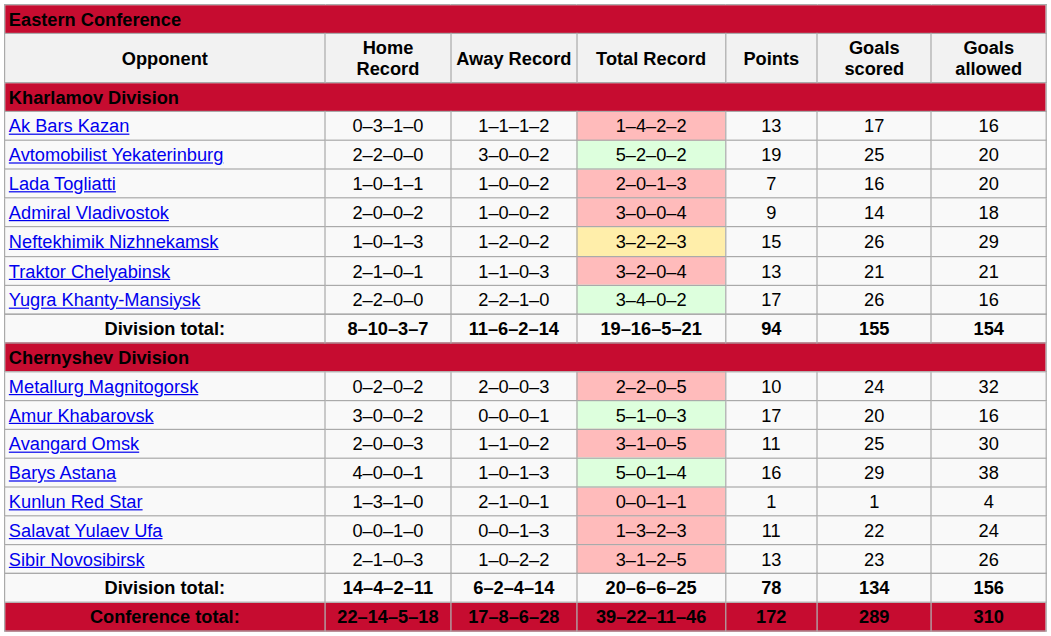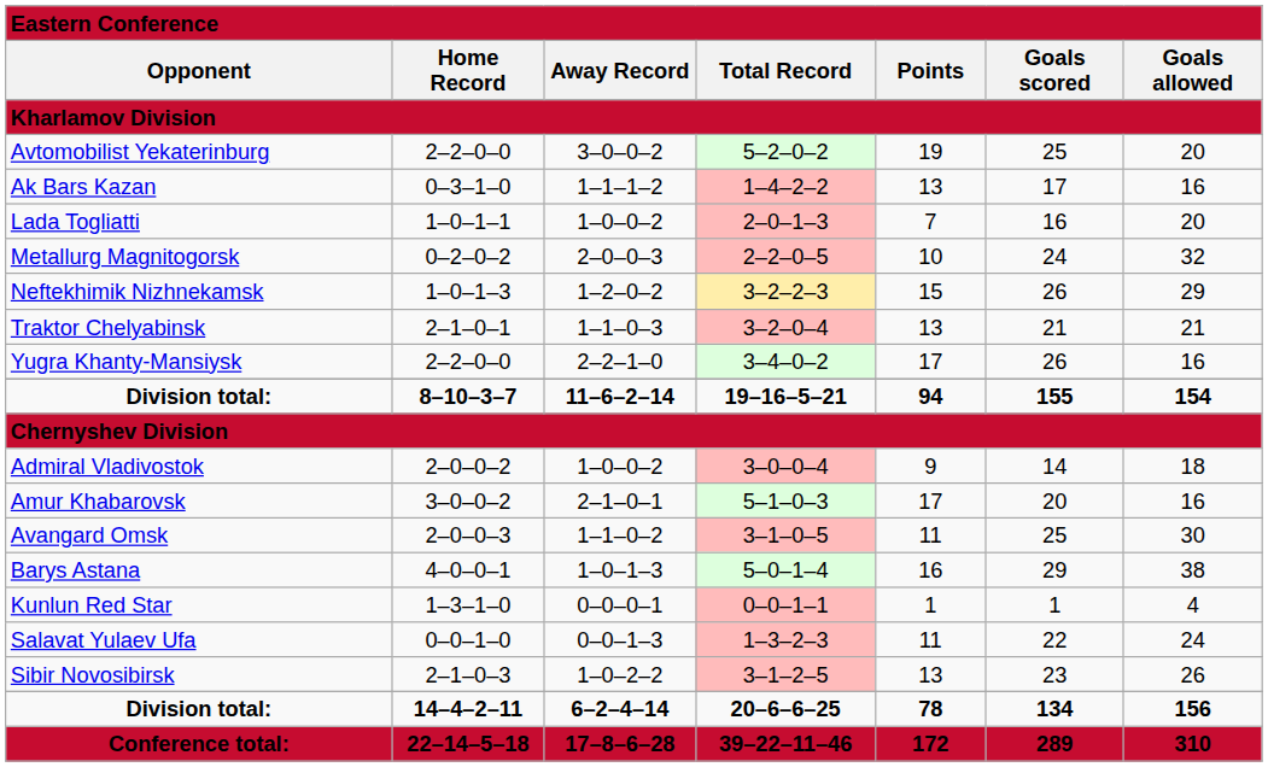 <table class="wikitable" style="font-size: 95%; text-align: center">
 <tr>
 <td colspan="7" style="text-align:left; background:#c60c30"><span> <strong>Eastern Conference</strong> </span></td>
 </tr>
 <tr>
 <th style="width: 28%">Opponent</th>
 <th style="width: 11%">Home Record</th>
 <th style="width: 11%">Away Record</th>
 <th style="width: 13%">Total Record</th>
 <th style="width: 8%">Points</th>
 <th style="width: 10%">Goals scored</th>
 <th style="width: 10%">Goals allowed</th>
 </tr>
 <tr>
 <td colspan="7" style="text-align:left; background:#c60c30"><span> <strong>Kharlamov Division</strong> </span></td>
 </tr>
 <tr>
+<td style="text-align:left"><a href='#'>Avtomobilist Yekaterinburg</a></td>
+<td>2–2–0–0</td>
+<td>3–0–0–2</td>
+<td bgcolor=ddffdd>5–2–0–2</td>
+<td>19</td>
+<td>25</td>
+<td>20</td>
+</tr>
+<tr>
 <td style="text-align:left"><a href='#'>Ak Bars Kazan</a></td>
 <td>0–3–1–0</td>
 <td>1–1–1–2</td>
 <td bgcolor=ffbbbb>1–4–2–2</td>
 <td>13</td>
 <td>17</td>
 <td>16</td>
-</tr>
-<tr>
-<td style="text-align:left"><a href='#'>Avtomobilist Yekaterinburg</a></td>
-<td>2–2–0–0</td>
-<td>3–0–0–2</td>
-<td bgcolor=ddffdd>5–2–0–2</td>
-<td>19</td>
-<td>25</td>
-<td>20</td>
 </tr>
 <tr>
 <td style="text-align:left"><a href='#'>Lada Togliatti</a></td>
 <td>1–0–1–1</td>
 <td>1–0–0–2</td>
 <td bgcolor=ffbbbb>2–0–1–3</td>
 <td>7</td>
 <td>16</td>
 <td>20</td>
 </tr>
 <tr>
-<td style="text-align:left"><a href='#'>Admiral Vladivostok</a></td>
-<td>2–0–0–2</td>
-<td>1–0–0–2</td>
-<td bgcolor=ffbbbb>3–0–0–4</td>
-<td>9</td>
-<td>14</td>
-<td>18</td>
+<td style="text-align:left"><a href='#'>Metallurg Magnitogorsk</a></td>
+<td>0–2–0–2</td>
+<td>2–0–0–3</td>
+<td bgcolor=ffbbbb>2–2–0–5</td>
+<td>10</td>
+<td>24</td>
+<td>32</td>
 </tr>
 <tr>
 <td style="text-align:left"><a href='#'>Neftekhimik Nizhnekamsk</a></td>
 <td>1–0–1–3</td>
 <td>1–2–0–2</td>
 <td bgcolor=ffeeaa>3–2–2–3</td>
 <td>15</td>
 <td>26</td>
 <td>29</td>
 </tr>
 <tr>
 <td style="text-align:left"><a href='#'>Traktor Chelyabinsk</a></td>
 <td>2–1–0–1</td>
 <td>1–1–0–3</td>
 <td bgcolor=ffbbbb>3–2–0–4</td>
 <td>13</td>
 <td>21</td>
 <td>21</td>
 </tr>
 <tr>
 <td style="text-align:left"><a href='#'>Yugra Khanty-Mansiysk</a></td>
 <td>2–2–0–0</td>
 <td>2–2–1–0</td>
 <td bgcolor=ddffdd>3–4–0–2</td>
 <td>17</td>
 <td>26</td>
 <td>16</td>
 </tr>
 <tr>
 </tr>
 <tr style="font-weight:bold">
 <td><strong>Division total:</strong></td>
 <td>8–10–3–7</td>
 <td>11–6–2–14</td>
 <td>19–16–5–21</td>
 <td>94</td>
 <td>155</td>
 <td>154</td>
 </tr>
 <tr>
 <td colspan="7" style="text-align:left; background:#c60c30"><span> <strong>Chernyshev Division</strong> </span></td>
 </tr>
 <tr>
-<td style="text-align:left"><a href='#'>Metallurg Magnitogorsk</a></td>
-<td>0–2–0–2</td>
-<td>2–0–0–3</td>
-<td bgcolor=ffbbbb>2–2–0–5</td>
-<td>10</td>
-<td>24</td>
-<td>32</td>
+<td style="text-align:left"><a href='#'>Admiral Vladivostok</a></td>
+<td>2–0–0–2</td>
+<td>1–0–0–2</td>
+<td bgcolor=ffbbbb>3–0–0–4</td>
+<td>9</td>
+<td>14</td>
+<td>18</td>
 </tr>
 <tr>
 <td style="text-align:left"><a href='#'>Amur Khabarovsk</a></td>
 <td>3–0–0–2</td>
-<td>0–0–0–1</td>
+<td>2–1–0–1</td>
 <td bgcolor=ddffdd>5–1–0–3</td>
 <td>17</td>
 <td>20</td>
 <td>16</td>
 </tr>
 <tr>
 <td style="text-align:left"><a href='#'>Avangard Omsk</a></td>
 <td>2–0–0–3</td>
 <td>1–1–0–2</td>
 <td bgcolor=ffbbbb>3–1–0–5</td>
 <td>11</td>
 <td>25</td>
 <td>30</td>
 </tr>
 <tr>
 <td style="text-align:left"><a href='#'>Barys Astana</a></td>
 <td>4–0–0–1</td>
 <td>1–0–1–3</td>
 <td bgcolor=ddffdd>5–0–1–4</td>
 <td>16</td>
 <td>29</td>
 <td>38</td>
 </tr>
 <tr>
 <td style="text-align:left"><a href='#'>Kunlun Red Star</a></td>
 <td>1–3–1–0</td>
-<td>2–1–0–1</td>
+<td>0–0–0–1</td>
 <td bgcolor=ffbbbb>0–0–1–1</td>
 <td>1</td>
 <td>1</td>
 <td>4</td>
 </tr>
 <tr>
 <td style="text-align:left"><a href='#'>Salavat Yulaev Ufa</a></td>
 <td>0–0–1–0</td>
 <td>0–0–1–3</td>
 <td bgcolor=ffbbbb>1–3–2–3</td>
 <td>11</td>
 <td>22</td>
 <td>24</td>
 </tr>
 <tr>
 <td style="text-align:left"><a href='#'>Sibir Novosibirsk</a></td>
 <td>2–1–0–3</td>
 <td>1–0–2–2</td>
 <td bgcolor=ffbbbb>3–1–2–5</td>
 <td>13</td>
 <td>23</td>
 <td>26</td>
 </tr>
 <tr>
 </tr>
 <tr style="font-weight:bold">
 <td><strong>Division total:</strong></td>
 <td>14–4–2–11</td>
 <td>6–2–4–14</td>
 <td>20–6–6–25</td>
 <td>78</td>
 <td>134</td>
 <td>156</td>
 </tr>
 <tr style="background:#c60c30;font-weight:bold">
 <td><span><strong>Conference total:</strong></span></td>
 <td><span> 22–14–5–18</span></td>
 <td><span> 17–8–6–28</span></td>
 <td><span> 39–22–11–46</span></td>
 <td><span> 172</span></td>
 <td><span> 289</span></td>
 <td><span> 310</span></td>
 </tr>
 </table>
